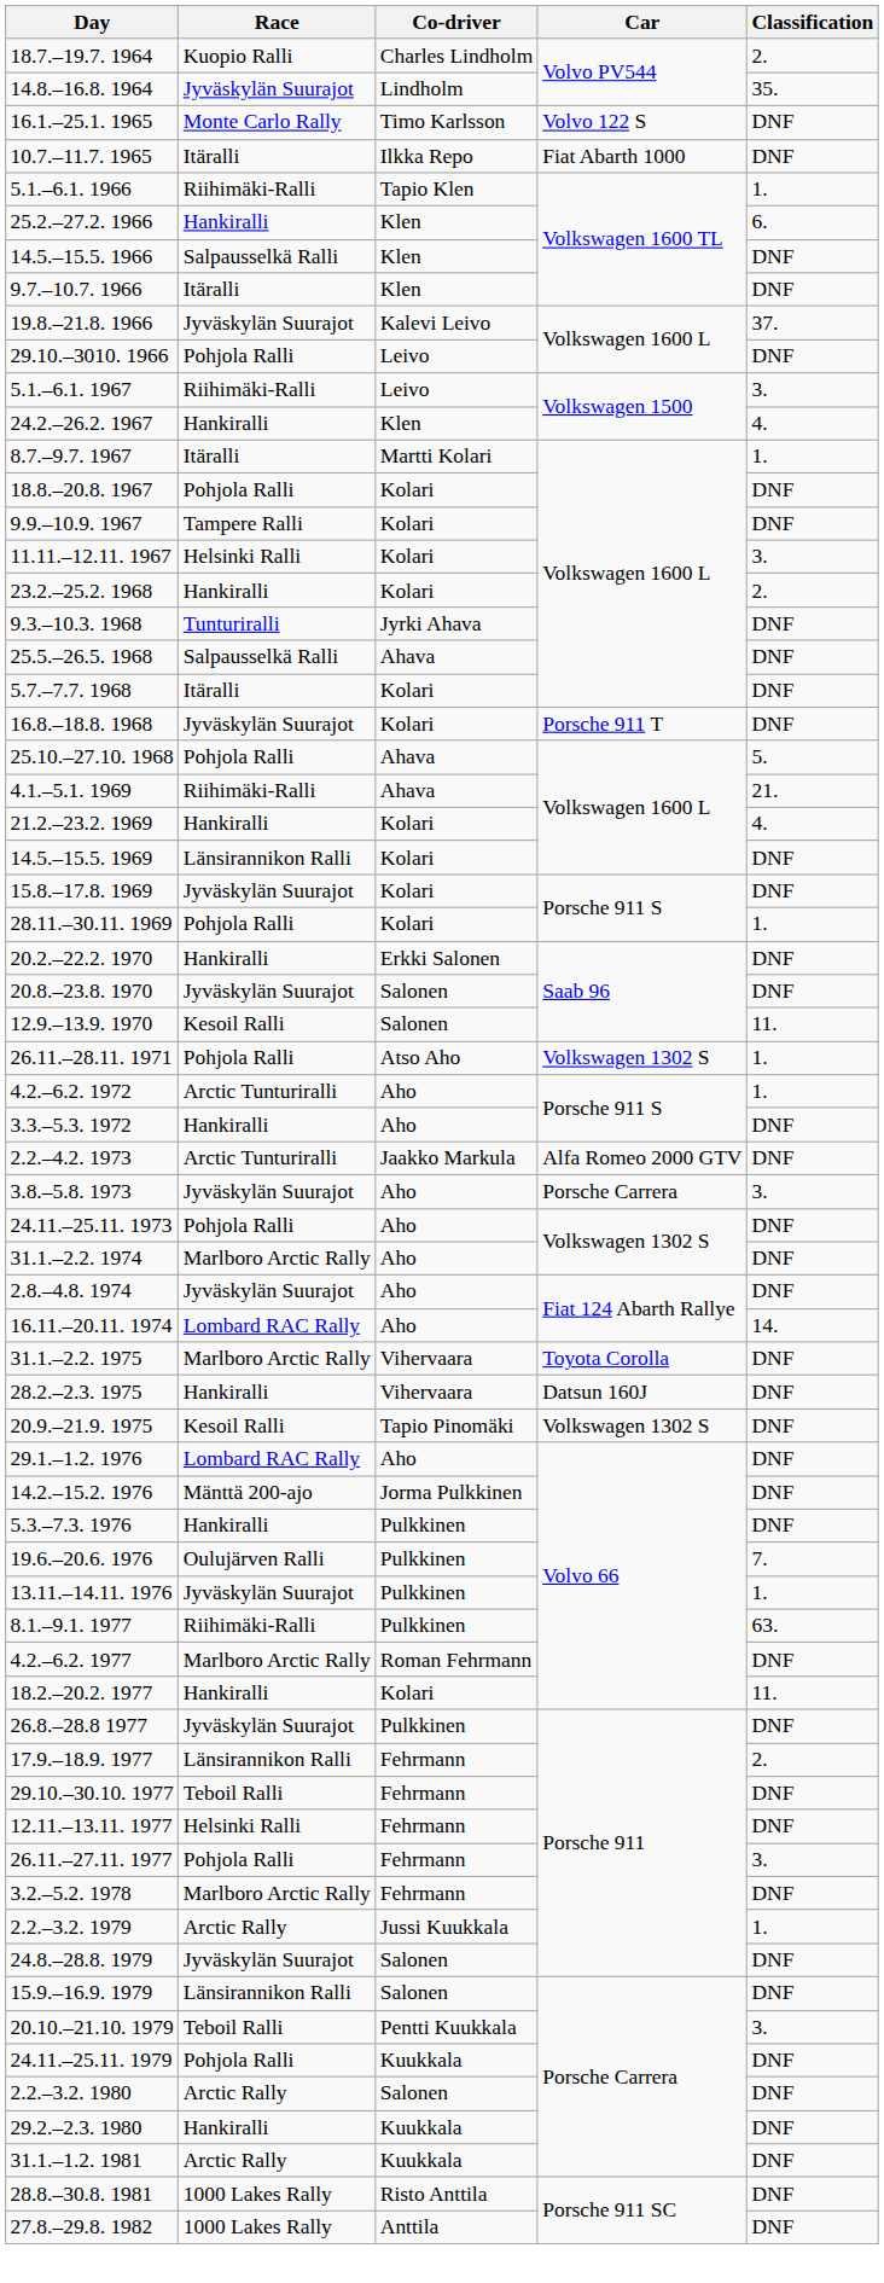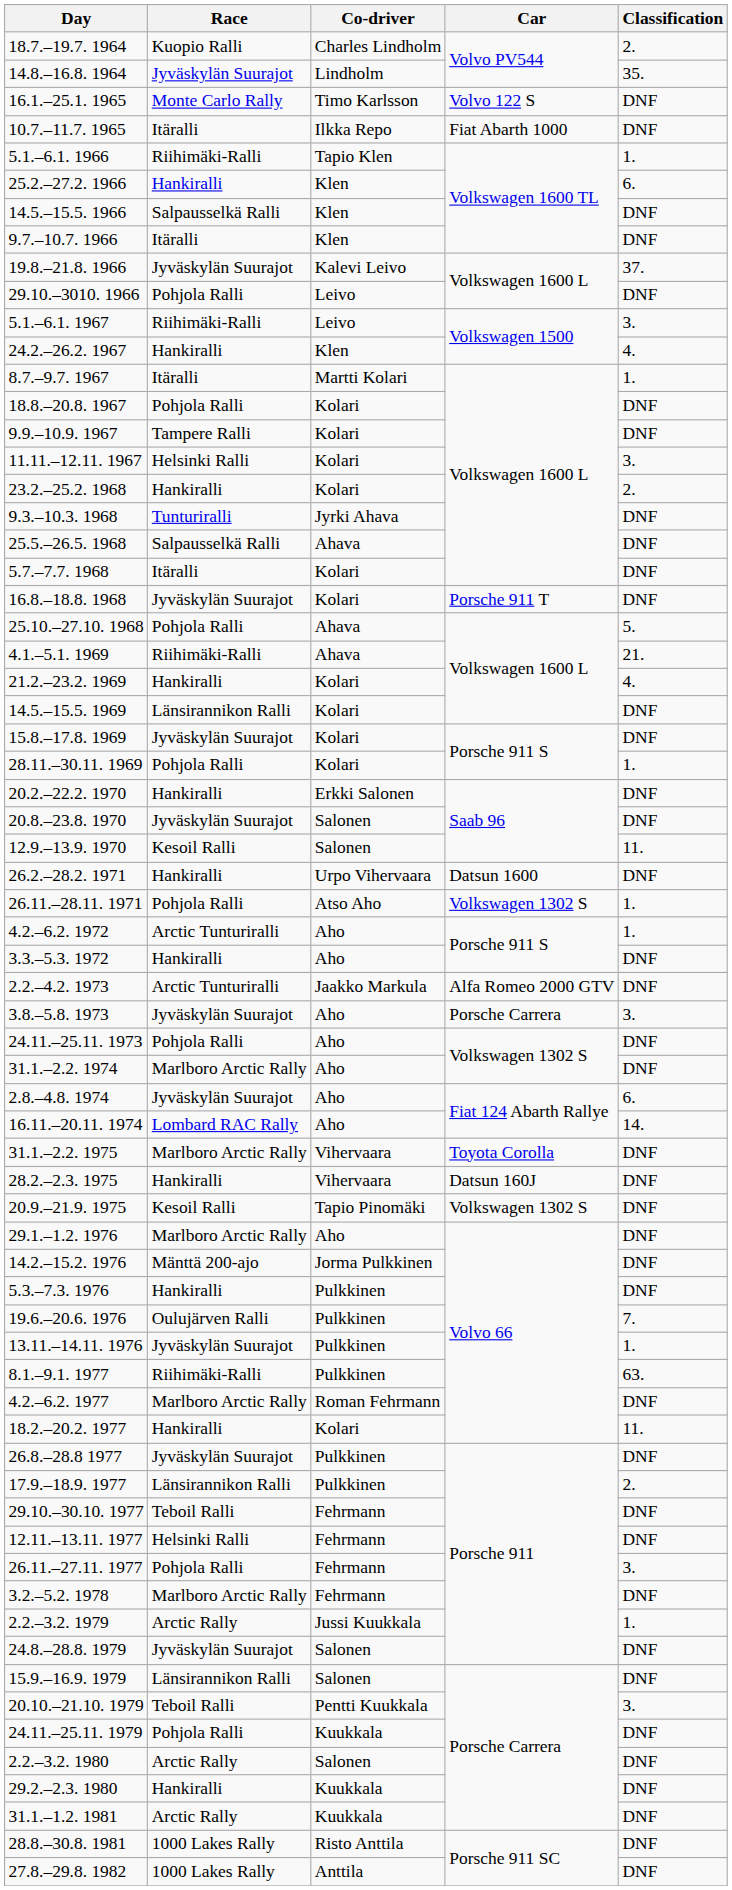 <table class="wikitable">
 <tr>
 <th>Day</th>
 <th>Race</th>
 <th>Co-driver</th>
 <th>Car</th>
 <th>Classification</th>
 </tr>
 <tr>
 <td>18.7.–19.7. 1964</td>
 <td>Kuopio Ralli</td>
 <td>Charles Lindholm</td>
 <td rowspan="2"><a href='#'>Volvo PV544</a></td>
 <td>2.</td>
 </tr>
 <tr>
 <td>14.8.–16.8. 1964</td>
 <td><a href='#'>Jyväskylän Suurajot</a></td>
 <td>Lindholm</td>
 <td>35.</td>
 </tr>
 <tr>
 <td>16.1.–25.1. 1965</td>
 <td><a href='#'>Monte Carlo Rally</a></td>
 <td>Timo Karlsson</td>
 <td><a href='#'>Volvo 122</a> S</td>
 <td>DNF</td>
 </tr>
 <tr>
 <td>10.7.–11.7. 1965</td>
 <td>Itäralli</td>
 <td>Ilkka Repo</td>
 <td>Fiat Abarth 1000</td>
 <td>DNF</td>
 </tr>
 <tr>
 <td>5.1.–6.1. 1966</td>
 <td>Riihimäki-Ralli</td>
 <td>Tapio Klen</td>
 <td rowspan="4"><a href='#'>Volkswagen 1600 TL</a></td>
 <td>1.</td>
 </tr>
 <tr>
 <td>25.2.–27.2. 1966</td>
 <td><a href='#'>Hankiralli</a></td>
 <td>Klen</td>
 <td>6.</td>
 </tr>
 <tr>
 <td>14.5.–15.5. 1966</td>
 <td>Salpausselkä Ralli</td>
 <td>Klen</td>
 <td>DNF</td>
 </tr>
 <tr>
 <td>9.7.–10.7. 1966</td>
 <td>Itäralli</td>
 <td>Klen</td>
 <td>DNF</td>
 </tr>
 <tr>
 <td>19.8.–21.8. 1966</td>
 <td>Jyväskylän Suurajot</td>
 <td>Kalevi Leivo</td>
 <td rowspan="2">Volkswagen 1600 L</td>
 <td>37.</td>
 </tr>
 <tr>
 <td>29.10.–3010. 1966</td>
 <td>Pohjola Ralli</td>
 <td>Leivo</td>
 <td>DNF</td>
 </tr>
 <tr>
 <td>5.1.–6.1. 1967</td>
 <td>Riihimäki-Ralli</td>
 <td>Leivo</td>
 <td rowspan="2"><a href='#'>Volkswagen 1500</a></td>
 <td>3.</td>
 </tr>
 <tr>
 <td>24.2.–26.2. 1967</td>
 <td>Hankiralli</td>
 <td>Klen</td>
 <td>4.</td>
 </tr>
 <tr>
 <td>8.7.–9.7. 1967</td>
 <td>Itäralli</td>
 <td>Martti Kolari</td>
 <td rowspan="8">Volkswagen 1600 L</td>
 <td>1.</td>
 </tr>
 <tr>
 <td>18.8.–20.8. 1967</td>
 <td>Pohjola Ralli</td>
 <td>Kolari</td>
 <td>DNF</td>
 </tr>
 <tr>
 <td>9.9.–10.9. 1967</td>
 <td>Tampere Ralli</td>
 <td>Kolari</td>
 <td>DNF</td>
 </tr>
 <tr>
 <td>11.11.–12.11. 1967</td>
 <td>Helsinki Ralli</td>
 <td>Kolari</td>
 <td>3.</td>
 </tr>
 <tr>
 <td>23.2.–25.2. 1968</td>
 <td>Hankiralli</td>
 <td>Kolari</td>
 <td>2.</td>
 </tr>
 <tr>
 <td>9.3.–10.3. 1968</td>
 <td><a href='#'>Tunturiralli</a></td>
 <td>Jyrki Ahava</td>
 <td>DNF</td>
 </tr>
 <tr>
 <td>25.5.–26.5. 1968</td>
 <td>Salpausselkä  Ralli</td>
 <td>Ahava</td>
 <td>DNF</td>
 </tr>
 <tr>
 <td>5.7.–7.7. 1968</td>
 <td>Itäralli</td>
 <td>Kolari</td>
 <td>DNF</td>
 </tr>
 <tr>
 <td>16.8.–18.8. 1968</td>
 <td>Jyväskylän Suurajot</td>
 <td>Kolari</td>
 <td><a href='#'>Porsche 911</a> T</td>
 <td>DNF</td>
 </tr>
 <tr>
 <td>25.10.–27.10. 1968</td>
 <td>Pohjola Ralli</td>
 <td>Ahava</td>
 <td rowspan="4">Volkswagen 1600 L</td>
 <td>5.</td>
 </tr>
 <tr>
 <td>4.1.–5.1. 1969</td>
 <td>Riihimäki-Ralli</td>
 <td>Ahava</td>
 <td>21.</td>
 </tr>
 <tr>
 <td>21.2.–23.2. 1969</td>
 <td>Hankiralli</td>
 <td>Kolari</td>
 <td>4.</td>
 </tr>
 <tr>
 <td>14.5.–15.5. 1969</td>
 <td>Länsirannikon Ralli</td>
 <td>Kolari</td>
 <td>DNF</td>
 </tr>
 <tr>
 <td>15.8.–17.8. 1969</td>
 <td>Jyväskylän Suurajot</td>
 <td>Kolari</td>
 <td rowspan="2">Porsche 911 S</td>
 <td>DNF</td>
 </tr>
 <tr>
 <td>28.11.–30.11. 1969</td>
 <td>Pohjola Ralli</td>
 <td>Kolari</td>
 <td>1.</td>
 </tr>
 <tr>
 <td>20.2.–22.2. 1970</td>
 <td>Hankiralli</td>
 <td>Erkki Salonen</td>
 <td rowspan="3"><a href='#'>Saab 96</a></td>
 <td>DNF</td>
 </tr>
 <tr>
 <td>20.8.–23.8. 1970</td>
 <td>Jyväskylän Suurajot</td>
 <td>Salonen</td>
 <td>DNF</td>
 </tr>
 <tr>
 <td>12.9.–13.9. 1970</td>
 <td>Kesoil Ralli</td>
 <td>Salonen</td>
 <td>11.</td>
 </tr>
 <tr>
+<td>26.2.–28.2. 1971</td>
+<td>Hankiralli</td>
+<td>Urpo Vihervaara</td>
+<td>Datsun 1600</td>
+<td>DNF</td>
+</tr>
+<tr>
 <td>26.11.–28.11. 1971</td>
 <td>Pohjola Ralli</td>
 <td>Atso Aho</td>
 <td><a href='#'>Volkswagen 1302</a> S</td>
 <td>1.</td>
 </tr>
 <tr>
 <td>4.2.–6.2. 1972</td>
 <td>Arctic Tunturiralli</td>
 <td>Aho</td>
 <td rowspan="2">Porsche 911 S</td>
 <td>1.</td>
 </tr>
 <tr>
 <td>3.3.–5.3. 1972</td>
 <td>Hankiralli</td>
 <td>Aho</td>
 <td>DNF</td>
 </tr>
 <tr>
 <td>2.2.–4.2. 1973</td>
 <td>Arctic Tunturiralli</td>
 <td>Jaakko Markula</td>
 <td>Alfa Romeo 2000 GTV</td>
 <td>DNF</td>
 </tr>
 <tr>
 <td>3.8.–5.8. 1973</td>
 <td>Jyväskylän Suurajot</td>
 <td>Aho</td>
 <td>Porsche Carrera</td>
 <td>3.</td>
 </tr>
 <tr>
 <td>24.11.–25.11. 1973</td>
 <td>Pohjola Ralli</td>
 <td>Aho</td>
 <td rowspan="2">Volkswagen 1302 S</td>
 <td>DNF</td>
 </tr>
 <tr>
 <td>31.1.–2.2. 1974</td>
 <td>Marlboro Arctic Rally</td>
 <td>Aho</td>
 <td>DNF</td>
 </tr>
 <tr>
 <td>2.8.–4.8. 1974</td>
 <td>Jyväskylän Suurajot</td>
 <td>Aho</td>
 <td rowspan="2"><a href='#'>Fiat 124</a> Abarth Rallye</td>
-<td>DNF</td>
+<td>6.</td>
 </tr>
 <tr>
 <td>16.11.–20.11. 1974</td>
 <td><a href='#'>Lombard RAC Rally</a></td>
 <td>Aho</td>
 <td>14.</td>
 </tr>
 <tr>
 <td>31.1.–2.2. 1975</td>
 <td>Marlboro Arctic Rally</td>
 <td>Vihervaara</td>
 <td><a href='#'>Toyota Corolla</a></td>
 <td>DNF</td>
 </tr>
 <tr>
 <td>28.2.–2.3. 1975</td>
 <td>Hankiralli</td>
 <td>Vihervaara</td>
 <td>Datsun 160J</td>
 <td>DNF</td>
 </tr>
 <tr>
 <td>20.9.–21.9. 1975</td>
 <td>Kesoil Ralli</td>
 <td>Tapio Pinomäki</td>
 <td>Volkswagen 1302 S</td>
 <td>DNF</td>
 </tr>
 <tr>
 <td>29.1.–1.2. 1976</td>
-<td><a href='#'>Lombard RAC Rally</a></td>
+<td>Marlboro Arctic Rally</td>
 <td>Aho</td>
 <td rowspan="8"><a href='#'>Volvo 66</a></td>
 <td>DNF</td>
 </tr>
 <tr>
 <td>14.2.–15.2. 1976</td>
 <td>Mänttä 200-ajo</td>
 <td>Jorma Pulkkinen</td>
 <td>DNF</td>
 </tr>
 <tr>
 <td>5.3.–7.3. 1976</td>
 <td>Hankiralli</td>
 <td>Pulkkinen</td>
 <td>DNF</td>
 </tr>
 <tr>
 <td>19.6.–20.6. 1976</td>
 <td>Oulujärven Ralli</td>
 <td>Pulkkinen</td>
 <td>7.</td>
 </tr>
 <tr>
 <td>13.11.–14.11. 1976</td>
 <td>Jyväskylän Suurajot</td>
 <td>Pulkkinen</td>
 <td>1.</td>
 </tr>
 <tr>
 <td>8.1.–9.1. 1977</td>
 <td>Riihimäki-Ralli</td>
 <td>Pulkkinen</td>
 <td>63.</td>
 </tr>
 <tr>
 <td>4.2.–6.2. 1977</td>
 <td>Marlboro Arctic Rally</td>
 <td>Roman Fehrmann</td>
 <td>DNF</td>
 </tr>
 <tr>
 <td>18.2.–20.2. 1977</td>
 <td>Hankiralli</td>
 <td>Kolari</td>
 <td>11.</td>
 </tr>
 <tr>
 <td>26.8.–28.8 1977</td>
 <td>Jyväskylän Suurajot</td>
 <td>Pulkkinen</td>
 <td rowspan="8">Porsche 911</td>
 <td>DNF</td>
 </tr>
 <tr>
 <td>17.9.–18.9. 1977</td>
 <td>Länsirannikon Ralli</td>
-<td>Fehrmann</td>
+<td>Pulkkinen</td>
 <td>2.</td>
 </tr>
 <tr>
 <td>29.10.–30.10. 1977</td>
 <td>Teboil Ralli</td>
 <td>Fehrmann</td>
 <td>DNF</td>
 </tr>
 <tr>
 <td>12.11.–13.11. 1977</td>
 <td>Helsinki Ralli</td>
 <td>Fehrmann</td>
 <td>DNF</td>
 </tr>
 <tr>
 <td>26.11.–27.11. 1977</td>
 <td>Pohjola Ralli</td>
 <td>Fehrmann</td>
 <td>3.</td>
 </tr>
 <tr>
 <td>3.2.–5.2. 1978</td>
 <td>Marlboro Arctic Rally</td>
 <td>Fehrmann</td>
 <td>DNF</td>
 </tr>
 <tr>
 <td>2.2.–3.2. 1979</td>
 <td>Arctic Rally</td>
 <td>Jussi Kuukkala</td>
 <td>1.</td>
 </tr>
 <tr>
 <td>24.8.–28.8. 1979</td>
 <td>Jyväskylän Suurajot</td>
 <td>Salonen</td>
 <td>DNF</td>
 </tr>
 <tr>
 <td>15.9.–16.9. 1979</td>
 <td>Länsirannikon Ralli</td>
 <td>Salonen</td>
 <td rowspan="6">Porsche Carrera</td>
 <td>DNF</td>
 </tr>
 <tr>
 <td>20.10.–21.10. 1979</td>
 <td>Teboil Ralli</td>
 <td>Pentti Kuukkala</td>
 <td>3.</td>
 </tr>
 <tr>
 <td>24.11.–25.11. 1979</td>
 <td>Pohjola Ralli</td>
 <td>Kuukkala</td>
 <td>DNF</td>
 </tr>
 <tr>
 <td>2.2.–3.2. 1980</td>
 <td>Arctic Rally</td>
 <td>Salonen</td>
 <td>DNF</td>
 </tr>
 <tr>
 <td>29.2.–2.3. 1980</td>
 <td>Hankiralli</td>
 <td>Kuukkala</td>
 <td>DNF</td>
 </tr>
 <tr>
 <td>31.1.–1.2. 1981</td>
 <td>Arctic Rally</td>
 <td>Kuukkala</td>
 <td>DNF</td>
 </tr>
 <tr>
 <td>28.8.–30.8. 1981</td>
 <td>1000 Lakes Rally</td>
 <td>Risto Anttila</td>
 <td rowspan="2">Porsche 911 SC</td>
 <td>DNF</td>
 </tr>
 <tr>
 <td>27.8.–29.8. 1982</td>
 <td>1000 Lakes Rally</td>
 <td>Anttila</td>
 <td>DNF</td>
 </tr>
 </table>
